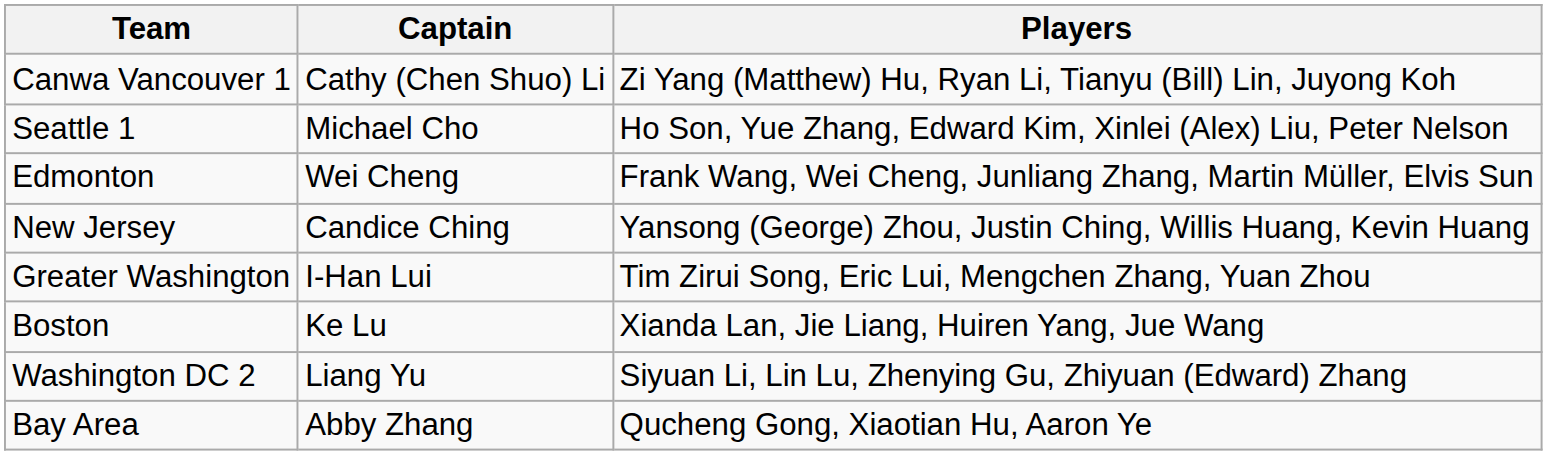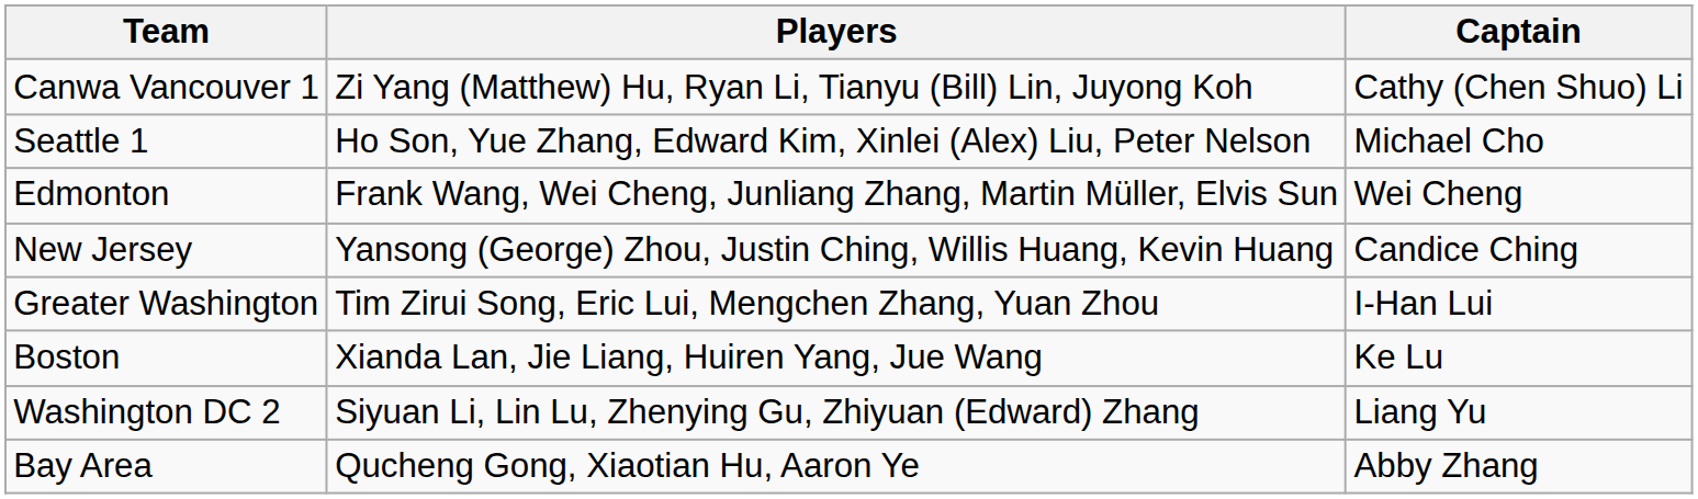 <table class="wikitable">
 <tr>
 <th>Team</th>
+<th>Players</th>
 <th>Captain</th>
-<th>Players</th>
 </tr>
 <tr>
 <td>Canwa Vancouver 1</td>
+<td>Zi Yang (Matthew) Hu, Ryan Li, Tianyu (Bill) Lin, Juyong Koh</td>
 <td>Cathy (Chen Shuo) Li</td>
-<td>Zi Yang (Matthew) Hu, Ryan Li, Tianyu (Bill) Lin, Juyong Koh</td>
 </tr>
 <tr>
 <td>Seattle 1</td>
+<td>Ho Son, Yue Zhang, Edward Kim, Xinlei (Alex) Liu, Peter Nelson</td>
 <td>Michael Cho</td>
-<td>Ho Son, Yue Zhang, Edward Kim, Xinlei (Alex) Liu, Peter Nelson</td>
 </tr>
 <tr>
 <td>Edmonton</td>
+<td>Frank Wang, Wei Cheng, Junliang Zhang, Martin Müller, Elvis Sun</td>
 <td>Wei Cheng</td>
-<td>Frank Wang, Wei Cheng, Junliang Zhang, Martin Müller, Elvis Sun</td>
 </tr>
 <tr>
 <td>New Jersey</td>
+<td>Yansong (George) Zhou, Justin Ching, Willis Huang, Kevin Huang</td>
 <td>Candice Ching</td>
-<td>Yansong (George) Zhou, Justin Ching, Willis Huang, Kevin Huang</td>
 </tr>
 <tr>
 <td>Greater Washington</td>
+<td>Tim Zirui Song, Eric Lui, Mengchen Zhang, Yuan Zhou</td>
 <td>I-Han Lui</td>
-<td>Tim Zirui Song, Eric Lui, Mengchen Zhang, Yuan Zhou</td>
 </tr>
 <tr>
 <td>Boston</td>
+<td>Xianda Lan, Jie Liang, Huiren Yang, Jue Wang</td>
 <td>Ke Lu</td>
-<td>Xianda Lan, Jie Liang, Huiren Yang, Jue Wang</td>
 </tr>
 <tr>
 <td>Washington DC 2</td>
+<td>Siyuan Li, Lin Lu, Zhenying Gu, Zhiyuan (Edward) Zhang</td>
 <td>Liang Yu</td>
-<td>Siyuan Li, Lin Lu, Zhenying Gu, Zhiyuan (Edward) Zhang</td>
 </tr>
 <tr>
 <td>Bay Area</td>
+<td>Qucheng Gong, Xiaotian Hu, Aaron Ye</td>
 <td>Abby Zhang</td>
-<td>Qucheng Gong, Xiaotian Hu, Aaron Ye</td>
 </tr>
 </table>
